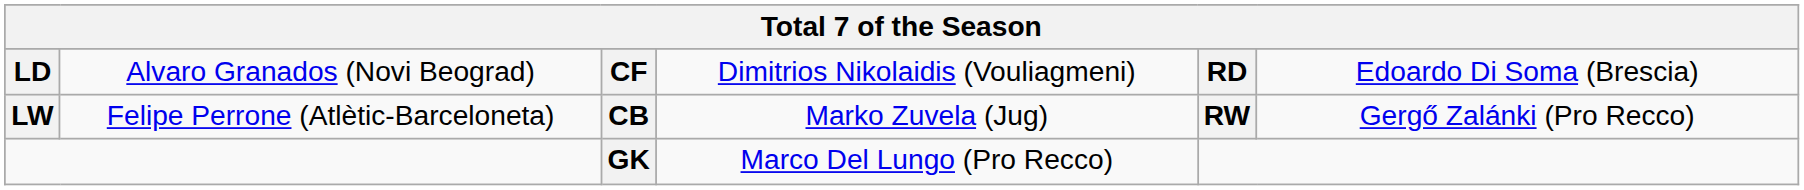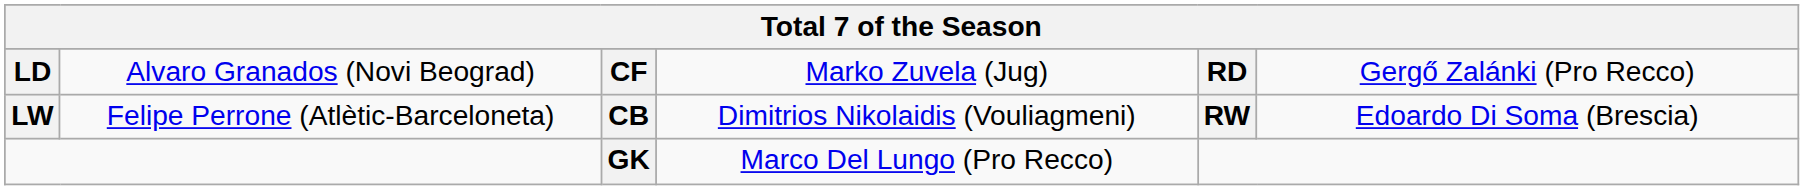 <table class="wikitable" style="text-align:center">
 <tr>
 <th colspan="7">Total 7 of the Season</th>
 </tr>
 <tr>
 <th>LD</th>
 <td width=300> <a href='#'>Alvaro Granados</a> (Novi Beograd)</td>
 <th>CF</th>
-<td width=300> <a href='#'>Dimitrios Nikolaidis</a> (Vouliagmeni)</td>
+<td> <a href='#'>Marko Zuvela</a> (Jug)</td>
 <th>RD</th>
-<td> <a href='#'>Edoardo Di Soma</a> (Brescia)</td>
+<td width=300> <a href='#'>Gergő Zalánki</a> (Pro Recco)</td>
 </tr>
 <tr>
 <th>LW</th>
 <td> <a href='#'>Felipe Perrone</a> (Atlètic-Barceloneta)</td>
 <th>CB</th>
-<td> <a href='#'>Marko Zuvela</a> (Jug)</td>
+<td width=300> <a href='#'>Dimitrios Nikolaidis</a> (Vouliagmeni)</td>
 <th>RW</th>
-<td width=300> <a href='#'>Gergő Zalánki</a> (Pro Recco)</td>
+<td> <a href='#'>Edoardo Di Soma</a> (Brescia)</td>
 </tr>
 <tr>
 <td colspan="2"></td>
 <th>GK</th>
 <td> <a href='#'>Marco Del Lungo</a> (Pro Recco)</td>
 </tr>
 </table>
